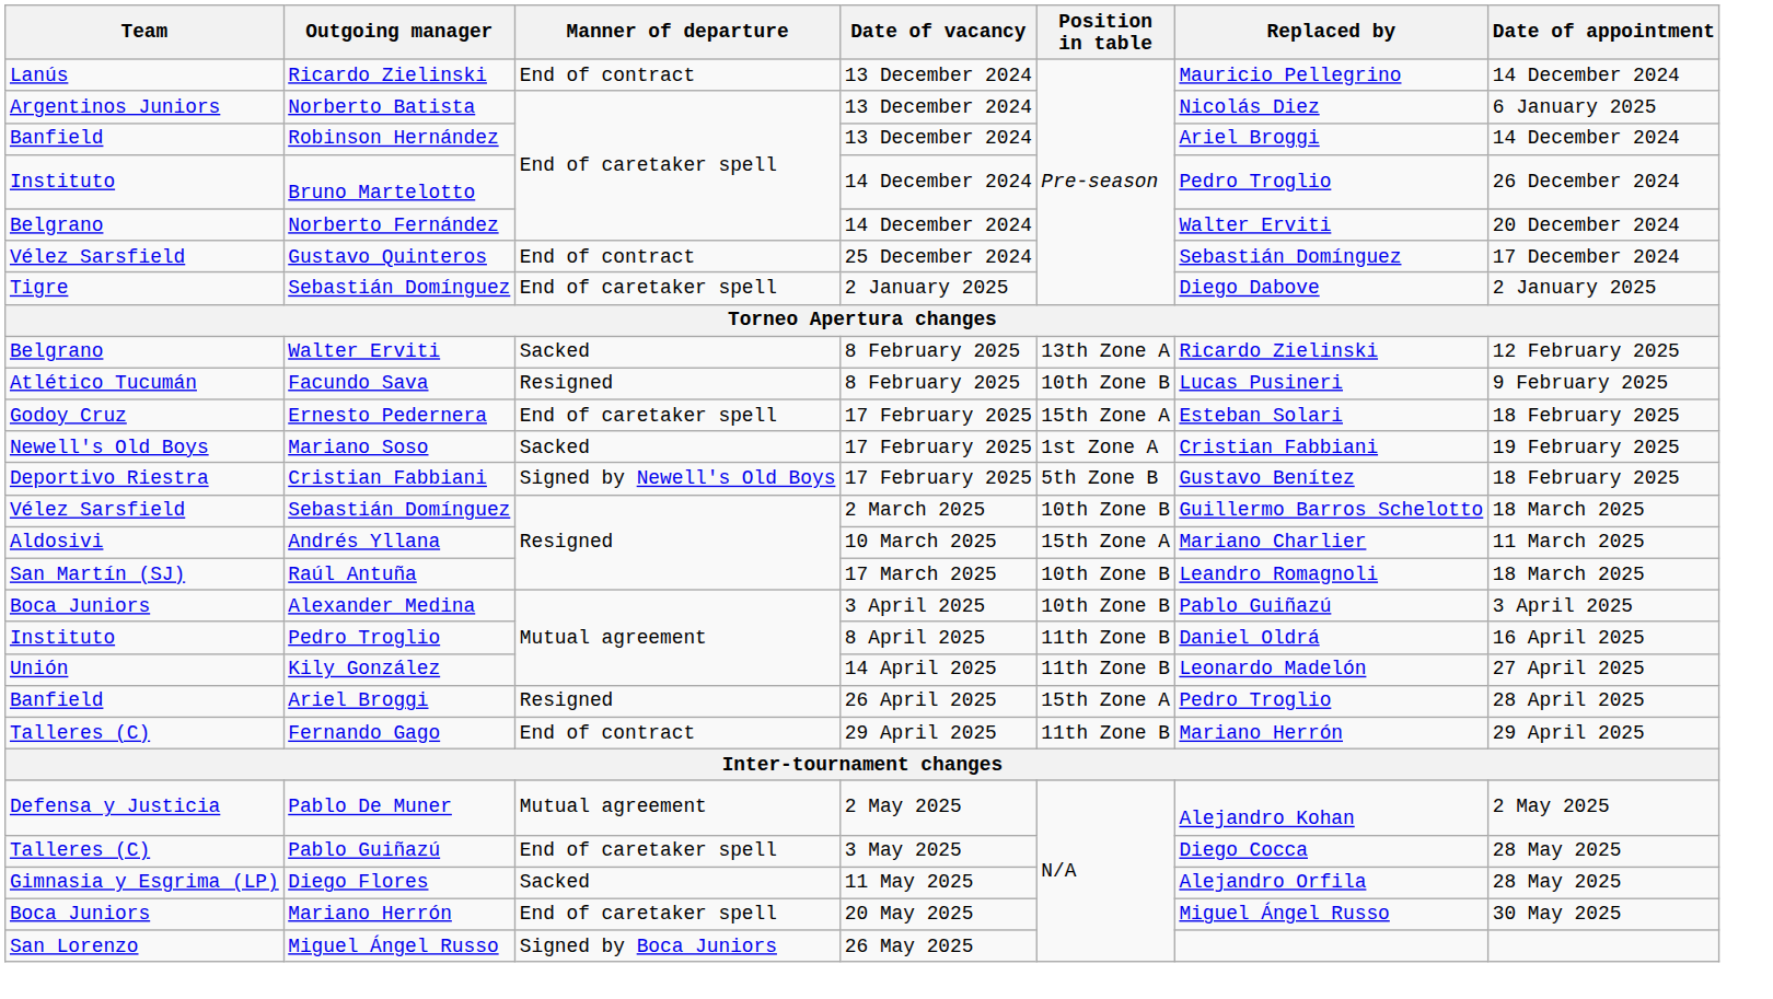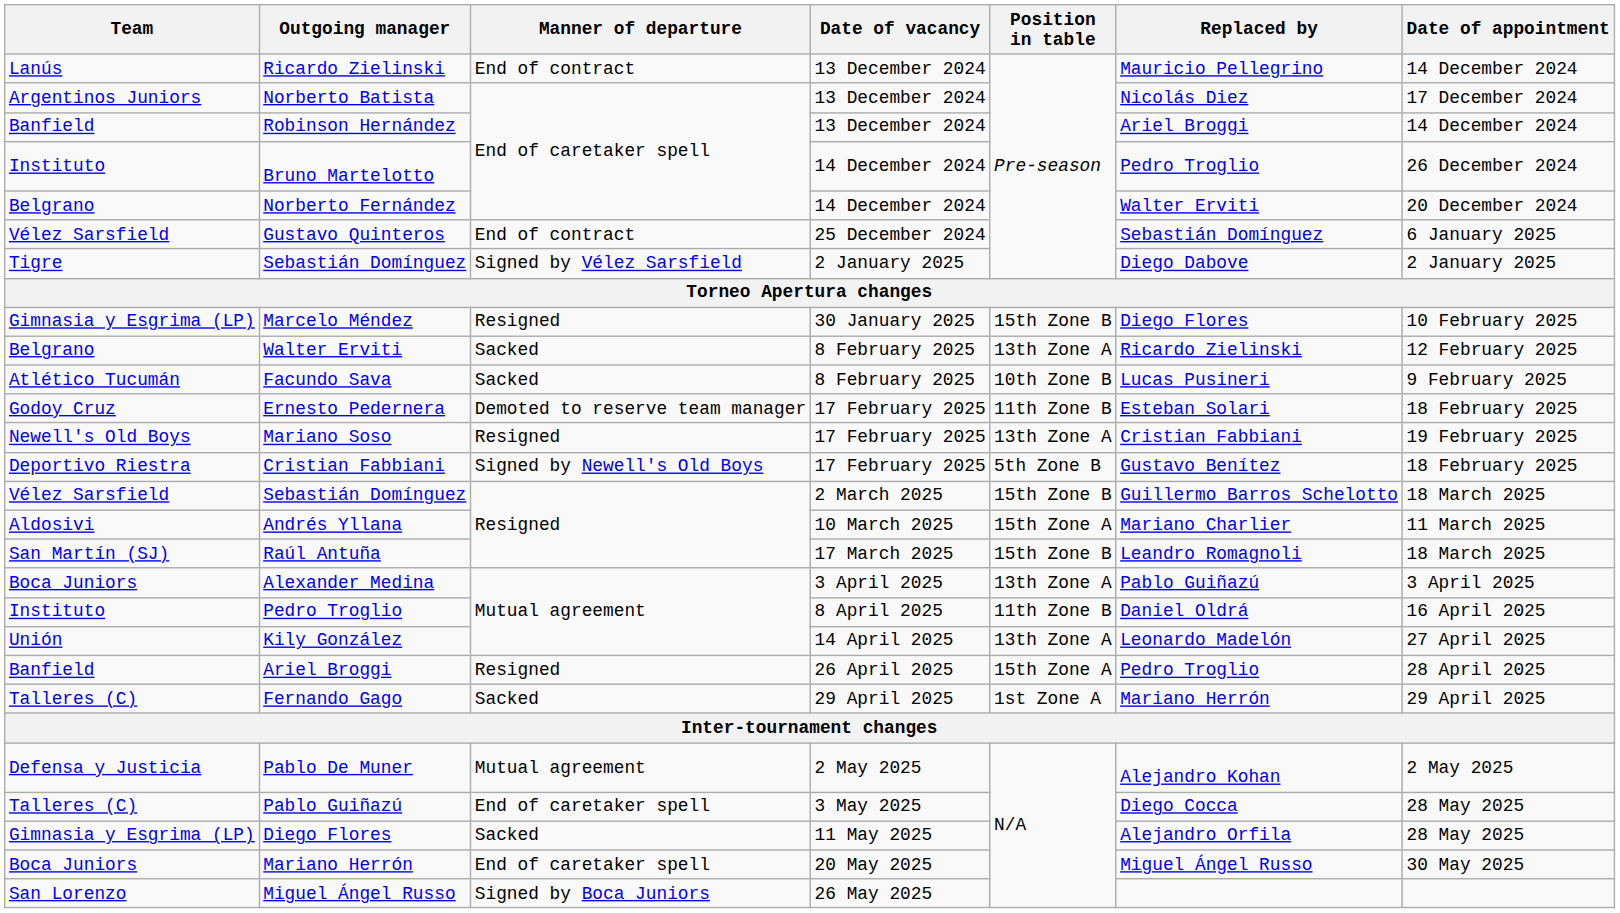 <table class="wikitable" border="1">
 <tr>
 <th>Team</th>
 <th>Outgoing manager</th>
 <th>Manner of departure</th>
 <th>Date of vacancy</th>
 <th>Position<br>in table</th>
 <th>Replaced by</th>
 <th>Date of appointment</th>
 </tr>
 <tr>
 <td><a href='#'>Lanús</a></td>
 <td> <a href='#'>Ricardo Zielinski</a></td>
 <td>End of contract</td>
 <td>13 December 2024</td>
 <td rowspan=7><em>Pre-season</em></td>
 <td> <a href='#'>Mauricio Pellegrino</a></td>
 <td>14 December 2024</td>
 </tr>
 <tr>
 <td><a href='#'>Argentinos Juniors</a></td>
 <td> <a href='#'>Norberto Batista</a></td>
 <td rowspan=4>End of caretaker spell</td>
 <td>13 December 2024</td>
 <td> <a href='#'>Nicolás Diez</a></td>
-<td>6 January 2025</td>
+<td>17 December 2024</td>
 </tr>
 <tr>
 <td><a href='#'>Banfield</a></td>
 <td> <a href='#'>Robinson Hernández</a></td>
 <td>13 December 2024</td>
 <td> <a href='#'>Ariel Broggi</a></td>
 <td>14 December 2024</td>
 </tr>
 <tr>
 <td><a href='#'>Instituto</a></td>
 <td><br> <a href='#'>Bruno Martelotto</a></td>
 <td>14 December 2024</td>
 <td> <a href='#'>Pedro Troglio</a></td>
 <td>26 December 2024</td>
 </tr>
 <tr>
 <td><a href='#'>Belgrano</a></td>
 <td> <a href='#'>Norberto Fernández</a></td>
 <td>14 December 2024</td>
 <td> <a href='#'>Walter Erviti</a></td>
 <td>20 December 2024</td>
 </tr>
 <tr>
 <td><a href='#'>Vélez Sarsfield</a></td>
 <td> <a href='#'>Gustavo Quinteros</a></td>
 <td>End of contract</td>
 <td>25 December 2024</td>
 <td> <a href='#'>Sebastián Domínguez</a></td>
-<td>17 December 2024</td>
+<td>6 January 2025</td>
 </tr>
 <tr>
 <td><a href='#'>Tigre</a></td>
 <td> <a href='#'>Sebastián Domínguez</a></td>
-<td>End of caretaker spell</td>
+<td>Signed by <a href='#'>Vélez Sarsfield</a></td>
 <td>2 January 2025</td>
 <td> <a href='#'>Diego Dabove</a></td>
 <td>2 January 2025</td>
 </tr>
 <tr>
 <th colspan=7>Torneo Apertura changes</th>
+</tr>
+<tr>
+<td><a href='#'>Gimnasia y Esgrima (LP)</a></td>
+<td> <a href='#'>Marcelo Méndez</a></td>
+<td>Resigned</td>
+<td>30 January 2025</td>
+<td>15th Zone B</td>
+<td> <a href='#'>Diego Flores</a> </td>
+<td>10 February 2025</td>
 </tr>
 <tr>
 <td><a href='#'>Belgrano</a></td>
 <td> <a href='#'>Walter Erviti</a></td>
 <td>Sacked</td>
 <td>8 February 2025</td>
 <td>13th Zone A</td>
 <td> <a href='#'>Ricardo Zielinski</a> </td>
 <td>12 February 2025</td>
 </tr>
 <tr>
 <td><a href='#'>Atlético Tucumán</a></td>
 <td> <a href='#'>Facundo Sava</a></td>
-<td>Resigned</td>
+<td>Sacked</td>
 <td>8 February 2025</td>
 <td>10th Zone B</td>
 <td> <a href='#'>Lucas Pusineri</a></td>
 <td>9 February 2025</td>
 </tr>
 <tr>
 <td><a href='#'>Godoy Cruz</a></td>
 <td> <a href='#'>Ernesto Pedernera</a></td>
-<td>End of caretaker spell</td>
+<td>Demoted to reserve team manager</td>
 <td>17 February 2025</td>
-<td>15th Zone A</td>
+<td>11th Zone B</td>
 <td> <a href='#'>Esteban Solari</a></td>
 <td>18 February 2025</td>
 </tr>
 <tr>
 <td><a href='#'>Newell's Old Boys</a></td>
 <td> <a href='#'>Mariano Soso</a></td>
-<td>Sacked</td>
+<td>Resigned</td>
 <td>17 February 2025</td>
-<td>1st Zone A</td>
+<td>13th Zone A</td>
 <td> <a href='#'>Cristian Fabbiani</a></td>
 <td>19 February 2025</td>
 </tr>
 <tr>
 <td><a href='#'>Deportivo Riestra</a></td>
 <td> <a href='#'>Cristian Fabbiani</a></td>
 <td>Signed by <a href='#'>Newell's Old Boys</a></td>
 <td>17 February 2025</td>
 <td>5th Zone B</td>
 <td> <a href='#'>Gustavo Benítez</a></td>
 <td>18 February 2025</td>
 </tr>
 <tr>
 <td><a href='#'>Vélez Sarsfield</a></td>
 <td> <a href='#'>Sebastián Domínguez</a></td>
 <td rowspan=3>Resigned</td>
 <td>2 March 2025</td>
-<td>10th Zone B</td>
+<td>15th Zone B</td>
 <td> <a href='#'>Guillermo Barros Schelotto</a> </td>
 <td>18 March 2025</td>
 </tr>
 <tr>
 <td><a href='#'>Aldosivi</a></td>
 <td> <a href='#'>Andrés Yllana</a></td>
 <td>10 March 2025</td>
 <td>15th Zone A</td>
 <td> <a href='#'>Mariano Charlier</a> </td>
 <td>11 March 2025</td>
 </tr>
 <tr>
 <td><a href='#'>San Martín (SJ)</a></td>
 <td> <a href='#'>Raúl Antuña</a></td>
 <td>17 March 2025</td>
-<td>10th Zone B</td>
+<td>15th Zone B</td>
 <td> <a href='#'>Leandro Romagnoli</a></td>
 <td>18 March 2025</td>
 </tr>
 <tr>
 <td><a href='#'>Boca Juniors</a></td>
 <td> <a href='#'>Alexander Medina</a></td>
 <td rowspan=3>Mutual agreement</td>
 <td>3 April 2025</td>
-<td>10th Zone B</td>
+<td>13th Zone A</td>
 <td> <a href='#'>Pablo Guiñazú</a> </td>
 <td>3 April 2025</td>
 </tr>
 <tr>
 <td><a href='#'>Instituto</a></td>
 <td> <a href='#'>Pedro Troglio</a></td>
 <td>8 April 2025</td>
 <td>11th Zone B</td>
 <td> <a href='#'>Daniel Oldrá</a> </td>
 <td>16 April 2025</td>
 </tr>
 <tr>
 <td><a href='#'>Unión</a></td>
 <td> <a href='#'>Kily González</a></td>
 <td>14 April 2025</td>
-<td>11th Zone B</td>
+<td>13th Zone A</td>
 <td> <a href='#'>Leonardo Madelón</a> </td>
 <td>27 April 2025</td>
 </tr>
 <tr>
 <td><a href='#'>Banfield</a></td>
 <td> <a href='#'>Ariel Broggi</a></td>
 <td>Resigned</td>
 <td>26 April 2025</td>
 <td>15th Zone A</td>
 <td> <a href='#'>Pedro Troglio</a></td>
 <td>28 April 2025</td>
 </tr>
 <tr>
 <td><a href='#'>Talleres (C)</a></td>
 <td> <a href='#'>Fernando Gago</a></td>
-<td>End of contract</td>
+<td>Sacked</td>
 <td>29 April 2025</td>
-<td>11th Zone B</td>
+<td>1st Zone A</td>
 <td> <a href='#'>Mariano Herrón</a> </td>
 <td>29 April 2025</td>
 </tr>
 <tr>
 <th colspan=7>Inter-tournament changes</th>
 </tr>
 <tr>
 <td><a href='#'>Defensa y Justicia</a></td>
 <td> <a href='#'>Pablo De Muner</a></td>
 <td>Mutual agreement</td>
 <td>2 May 2025</td>
 <td rowspan=5>N/A</td>
 <td><br> <a href='#'>Alejandro Kohan</a> </td>
 <td>2 May 2025</td>
 </tr>
 <tr>
 <td><a href='#'>Talleres (C)</a></td>
 <td> <a href='#'>Pablo Guiñazú</a></td>
 <td>End of caretaker spell</td>
 <td>3 May 2025</td>
 <td> <a href='#'>Diego Cocca</a> </td>
 <td>28 May 2025</td>
 </tr>
 <tr>
 <td><a href='#'>Gimnasia y Esgrima (LP)</a></td>
 <td> <a href='#'>Diego Flores</a></td>
 <td>Sacked</td>
 <td>11 May 2025</td>
 <td> <a href='#'>Alejandro Orfila</a></td>
 <td>28 May 2025</td>
 </tr>
 <tr>
 <td><a href='#'>Boca Juniors</a></td>
 <td> <a href='#'>Mariano Herrón</a></td>
 <td>End of caretaker spell</td>
 <td>20 May 2025</td>
 <td> <a href='#'>Miguel Ángel Russo</a></td>
 <td>30 May 2025</td>
 </tr>
 <tr>
 <td><a href='#'>San Lorenzo</a></td>
 <td> <a href='#'>Miguel Ángel Russo</a></td>
 <td>Signed by <a href='#'>Boca Juniors</a></td>
 <td>26 May 2025</td>
 <td></td>
 <td><br></td>
 </tr>
 </table>
